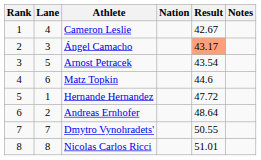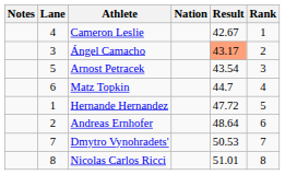 <table class="wikitable sortable" style="text-align:left">
 <tr>
-<th>Rank</th>
+<th>Notes</th>
 <th>Lane</th>
 <th>Athlete</th>
 <th>Nation</th>
 <th>Result</th>
-<th>Notes</th>
+<th>Rank</th>
 </tr>
 <tr>
-<td align=center>1</td>
+<td></td>
 <td align=center>4</td>
 <td><a href='#'>Cameron Leslie</a></td>
 <td></td>
 <td>42.67</td>
-<td></td>
+<td align=center>1</td>
 </tr>
 <tr>
-<td align=center>2</td>
+<td></td>
 <td align=center>3</td>
 <td><a href='#'>Ángel Camacho</a></td>
 <td></td>
 <td style="background: lightsalmon;">43.17</td>
-<td></td>
+<td align=center>2</td>
 </tr>
 <tr>
-<td align=center>3</td>
+<td></td>
 <td align=center>5</td>
 <td><a href='#'>Arnost Petracek</a></td>
 <td></td>
 <td>43.54</td>
-<td></td>
+<td align=center>3</td>
 </tr>
 <tr>
-<td align=center>4</td>
+<td></td>
 <td align=center>6</td>
 <td><a href='#'>Matz Topkin</a></td>
 <td></td>
-<td>44.6</td>
-<td></td>
+<td>44.7</td>
+<td align=center>4</td>
 </tr>
 <tr>
-<td align=center>5</td>
+<td></td>
 <td align=center>1</td>
 <td><a href='#'>Hernande Hernandez</a></td>
 <td></td>
 <td>47.72</td>
-<td></td>
+<td align=center>5</td>
 </tr>
 <tr>
-<td align=center>6</td>
+<td></td>
 <td align=center>2</td>
 <td><a href='#'>Andreas Ernhofer</a></td>
 <td></td>
 <td>48.64</td>
-<td></td>
+<td align=center>6</td>
 </tr>
 <tr>
-<td align=center>7</td>
+<td></td>
 <td align=center>7</td>
 <td><a href='#'>Dmytro Vynohradets'</a></td>
 <td></td>
-<td>50.55</td>
-<td></td>
+<td>50.53</td>
+<td align=center>7</td>
 </tr>
 <tr>
-<td align=center>8</td>
+<td></td>
 <td align=center>8</td>
 <td><a href='#'>Nicolas Carlos Ricci</a></td>
 <td></td>
 <td>51.01</td>
-<td></td>
+<td align=center>8</td>
 </tr>
 </table>
